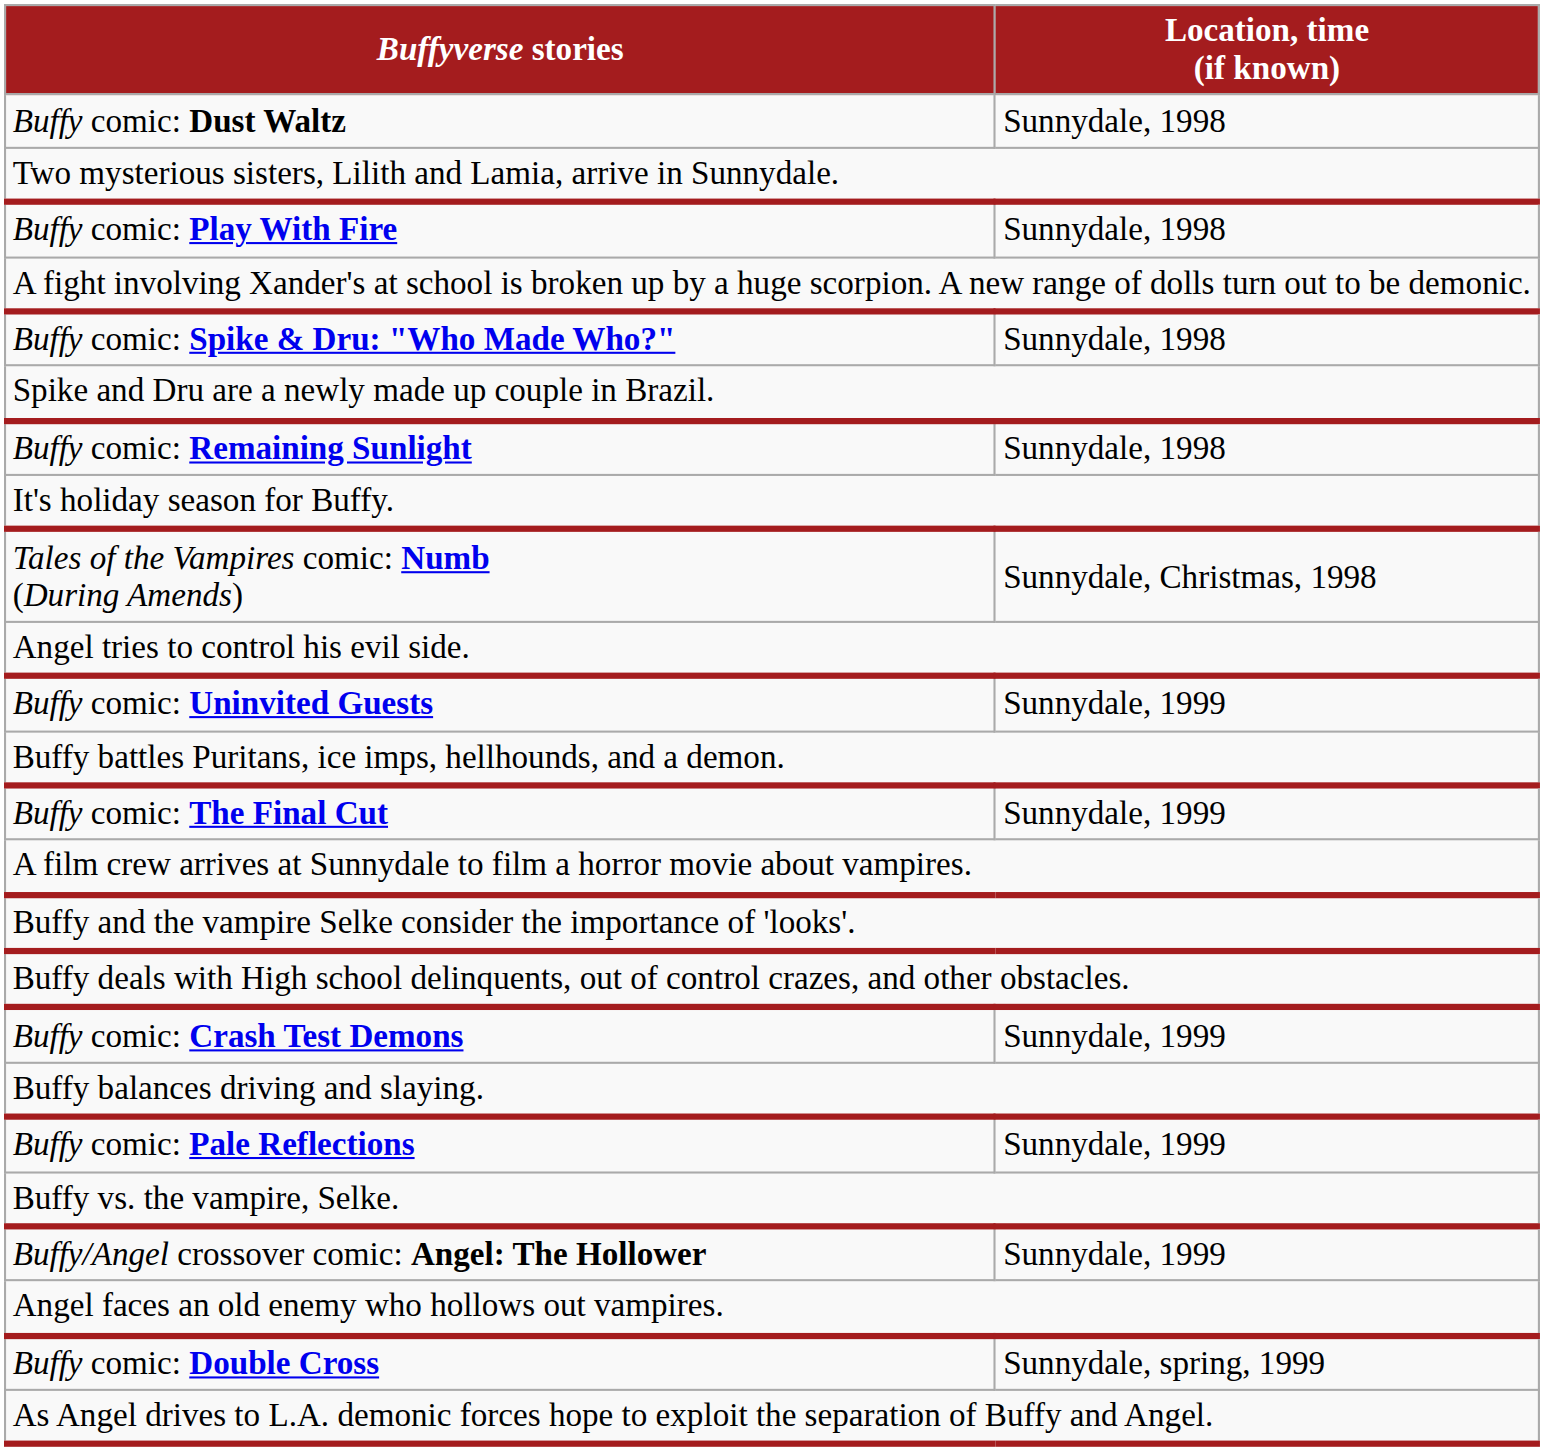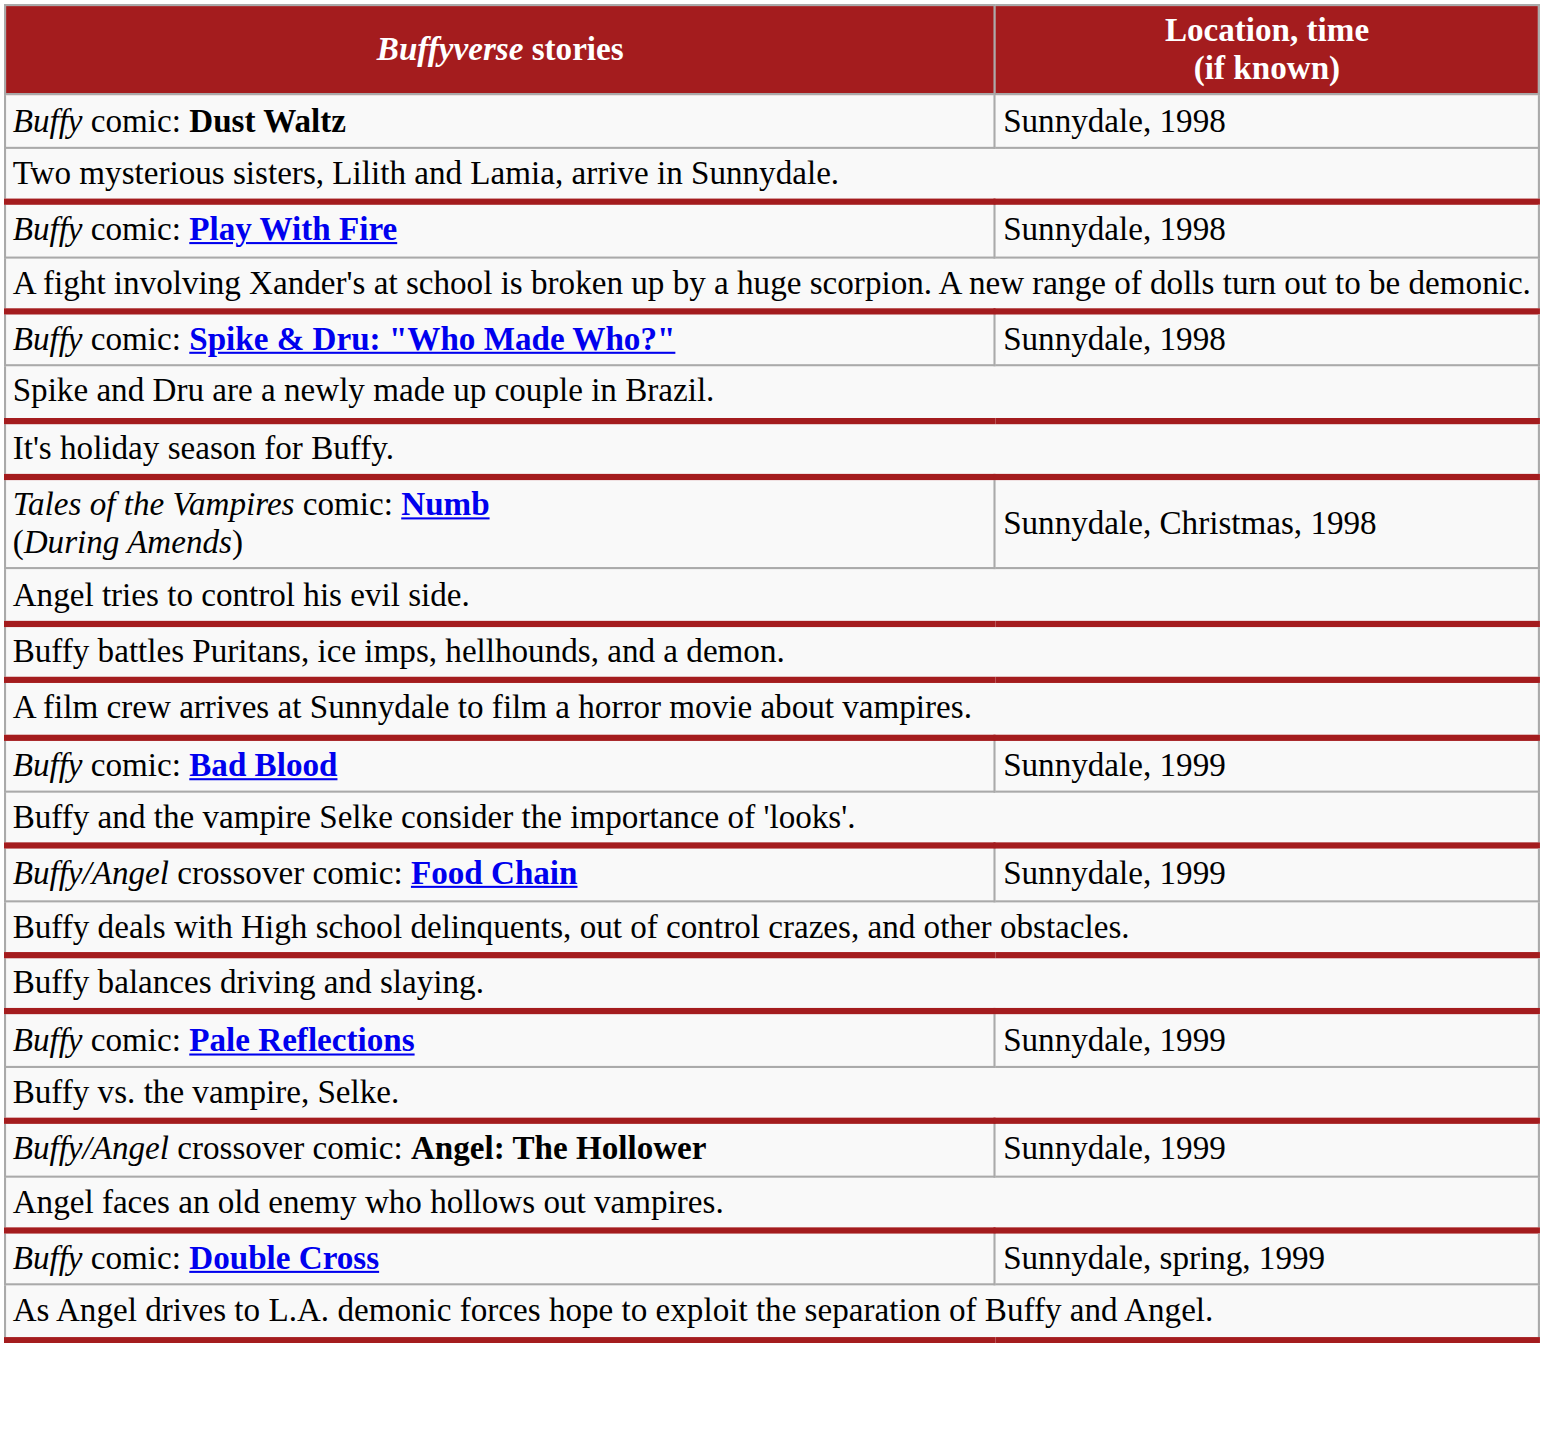 <table class="wikitable">
 <tr>
 <th style="background: #A41C1E; color: white;"><em>Buffyverse</em> stories</th>
 <th style="background: #A41C1E; color: white;"><strong>Location, time</strong><br>(if known)</th>
 </tr>
 <tr>
 <td><em>Buffy</em> comic: <strong>Dust Waltz</strong></td>
 <td>Sunnydale, 1998</td>
 </tr>
 <tr>
 <td style="border-bottom: 3px solid #A41C1E;" colspan="2">Two mysterious sisters, Lilith and Lamia, arrive in Sunnydale.</td>
 </tr>
 <tr>
 <td><em>Buffy</em> comic: <strong><a href='#'>Play With Fire</a></strong></td>
 <td>Sunnydale, 1998</td>
 </tr>
 <tr>
 <td style="border-bottom: 3px solid #A41C1E;" colspan="2">A fight involving Xander's at school is broken up by a huge scorpion. A new range of dolls turn out to be demonic.</td>
 </tr>
 <tr>
 <td><em>Buffy</em> comic: <strong><a href='#'>Spike & Dru: "Who Made Who?"</a></strong></td>
 <td>Sunnydale, 1998</td>
 </tr>
 <tr>
 <td style="border-bottom: 3px solid #A41C1E;" colspan="2">Spike and Dru are a newly made up couple in Brazil.</td>
 </tr>
 <tr>
-<td><em>Buffy</em> comic: <strong><a href='#'>Remaining Sunlight</a></strong></td>
-<td>Sunnydale, 1998</td>
-</tr>
-<tr>
 <td style="border-bottom: 3px solid #A41C1E;" colspan="2">It's holiday season for Buffy.</td>
 </tr>
 <tr>
 <td><em>Tales of the Vampires</em> comic: <strong><a href='#'>Numb</a></strong><br>(<em>During Amends</em>)</td>
 <td>Sunnydale, Christmas, 1998</td>
 </tr>
 <tr>
 <td style="border-bottom: 3px solid #A41C1E;" colspan="2">Angel tries to control his evil side.</td>
 </tr>
 <tr>
-<td><em>Buffy</em> comic: <strong><a href='#'>Uninvited Guests</a></strong></td>
-<td>Sunnydale, 1999</td>
-</tr>
-<tr>
 <td style="border-bottom: 3px solid #A41C1E;" colspan="2">Buffy battles Puritans, ice imps, hellhounds, and a demon.</td>
-</tr>
-<tr>
-<td><em>Buffy</em> comic: <strong><a href='#'>The Final Cut</a></strong></td>
-<td>Sunnydale, 1999</td>
 </tr>
 <tr>
 <td style="border-bottom: 3px solid #A41C1E;" colspan="2">A film crew arrives at Sunnydale to film a horror movie about vampires.</td>
 </tr>
 <tr>
+<td><em>Buffy</em> comic: <strong><a href='#'>Bad Blood</a></strong></td>
+<td>Sunnydale, 1999</td>
+</tr>
+<tr>
 <td style="border-bottom: 3px solid #A41C1E;" colspan="2">Buffy and the vampire Selke consider the importance of 'looks'.</td>
 </tr>
 <tr>
-<td style="border-bottom: 3px solid #A41C1E;" colspan="2">Buffy deals with High school delinquents, out of control crazes, and other obstacles.</td>
+<td><em>Buffy/Angel</em> crossover comic: <strong><a href='#'>Food Chain</a></strong></td>
+<td>Sunnydale, 1999</td>
 </tr>
 <tr>
-<td><em>Buffy</em> comic: <strong><a href='#'>Crash Test Demons</a></strong></td>
-<td>Sunnydale, 1999</td>
+<td style="border-bottom: 3px solid #A41C1E;" colspan="2">Buffy deals with High school delinquents, out of control crazes, and other obstacles.</td>
 </tr>
 <tr>
 <td style="border-bottom: 3px solid #A41C1E;" colspan="2">Buffy balances driving and slaying.</td>
 </tr>
 <tr>
 <td><em>Buffy</em> comic: <strong><a href='#'>Pale Reflections</a></strong></td>
 <td>Sunnydale, 1999</td>
 </tr>
 <tr>
 <td style="border-bottom: 3px solid #A41C1E;" colspan="2">Buffy vs. the vampire, Selke.</td>
 </tr>
 <tr>
 <td><em>Buffy/Angel</em> crossover comic: <strong>Angel: The Hollower</strong></td>
 <td>Sunnydale, 1999</td>
 </tr>
 <tr>
 <td style="border-bottom: 3px solid #A41C1E;" colspan="2">Angel faces an old enemy who hollows out vampires.</td>
 </tr>
 <tr>
 <td><em>Buffy</em> comic: <strong><a href='#'>Double Cross</a></strong></td>
 <td>Sunnydale, spring, 1999</td>
 </tr>
 <tr>
 <td style="border-bottom: 3px solid #A41C1E;" colspan="2">As Angel drives to L.A. demonic forces hope to exploit the separation of Buffy and Angel.</td>
 </tr>
 </table>
